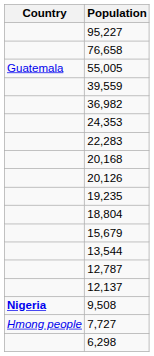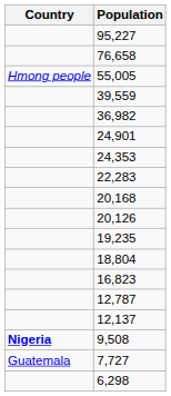 <table class="wikitable">
 <tr>
 <th>Country</th>
 <th>Population</th>
 </tr>
 <tr>
 <td></td>
 <td>95,227</td>
 </tr>
 <tr>
 <td></td>
 <td>76,658</td>
 </tr>
 <tr>
-<td> <a href='#'>Guatemala</a></td>
+<td><em><a href='#'>Hmong people</a></em></td>
 <td>55,005</td>
 </tr>
 <tr>
 <td></td>
 <td>39,559</td>
 </tr>
 <tr>
 <td></td>
 <td>36,982</td>
+</tr>
+<tr>
+<td></td>
+<td>24,901</td>
 </tr>
 <tr>
 <td></td>
 <td>24,353</td>
 </tr>
 <tr>
 <td></td>
 <td>22,283</td>
 </tr>
 <tr>
 <td></td>
 <td>20,168</td>
 </tr>
 <tr>
 <td></td>
 <td>20,126</td>
 </tr>
 <tr>
 <td></td>
 <td>19,235</td>
 </tr>
 <tr>
 <td></td>
 <td>18,804</td>
 </tr>
 <tr>
 <td></td>
-<td>15,679</td>
-</tr>
-<tr>
-<td></td>
-<td>13,544</td>
+<td>16,823</td>
 </tr>
 <tr>
 <td></td>
 <td>12,787</td>
 </tr>
 <tr>
 <td></td>
 <td>12,137</td>
 </tr>
 <tr>
 <td><strong> <a href='#'>Nigeria</a></strong></td>
 <td>9,508</td>
 </tr>
 <tr>
-<td><em><a href='#'>Hmong people</a></em></td>
+<td> <a href='#'>Guatemala</a></td>
 <td>7,727</td>
 </tr>
 <tr>
 <td></td>
 <td>6,298</td>
 </tr>
 </table>
